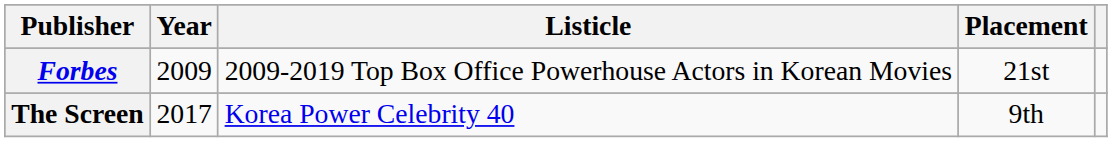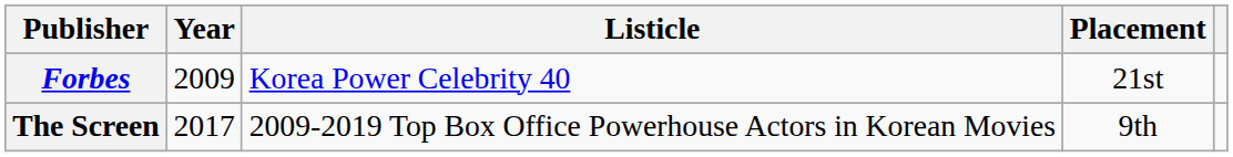 <table class="wikitable plainrowheaders sortable">
 <tr>
 <th scope="col">Publisher</th>
 <th scope="col">Year</th>
 <th scope="col">Listicle</th>
 <th scope="col">Placement</th>
 <th scope="col" class="unsortable"></th>
 </tr>
 <tr>
 <th scope="row"><em><a href='#'>Forbes</a></em></th>
 <td style="text-align:center">2009</td>
-<td>2009-2019 Top Box Office Powerhouse Actors in Korean Movies</td>
+<td><a href='#'>Korea Power Celebrity 40</a></td>
 <td style="text-align:center">21st</td>
 <td style="text-align:center"></td>
 </tr>
 <tr>
 <th scope="row">The Screen</th>
 <td style="text-align:center">2017</td>
-<td><a href='#'>Korea Power Celebrity 40</a></td>
+<td>2009-2019 Top Box Office Powerhouse Actors in Korean Movies</td>
 <td style="text-align:center">9th</td>
 <td style="text-align:center"></td>
 </tr>
 </table>
